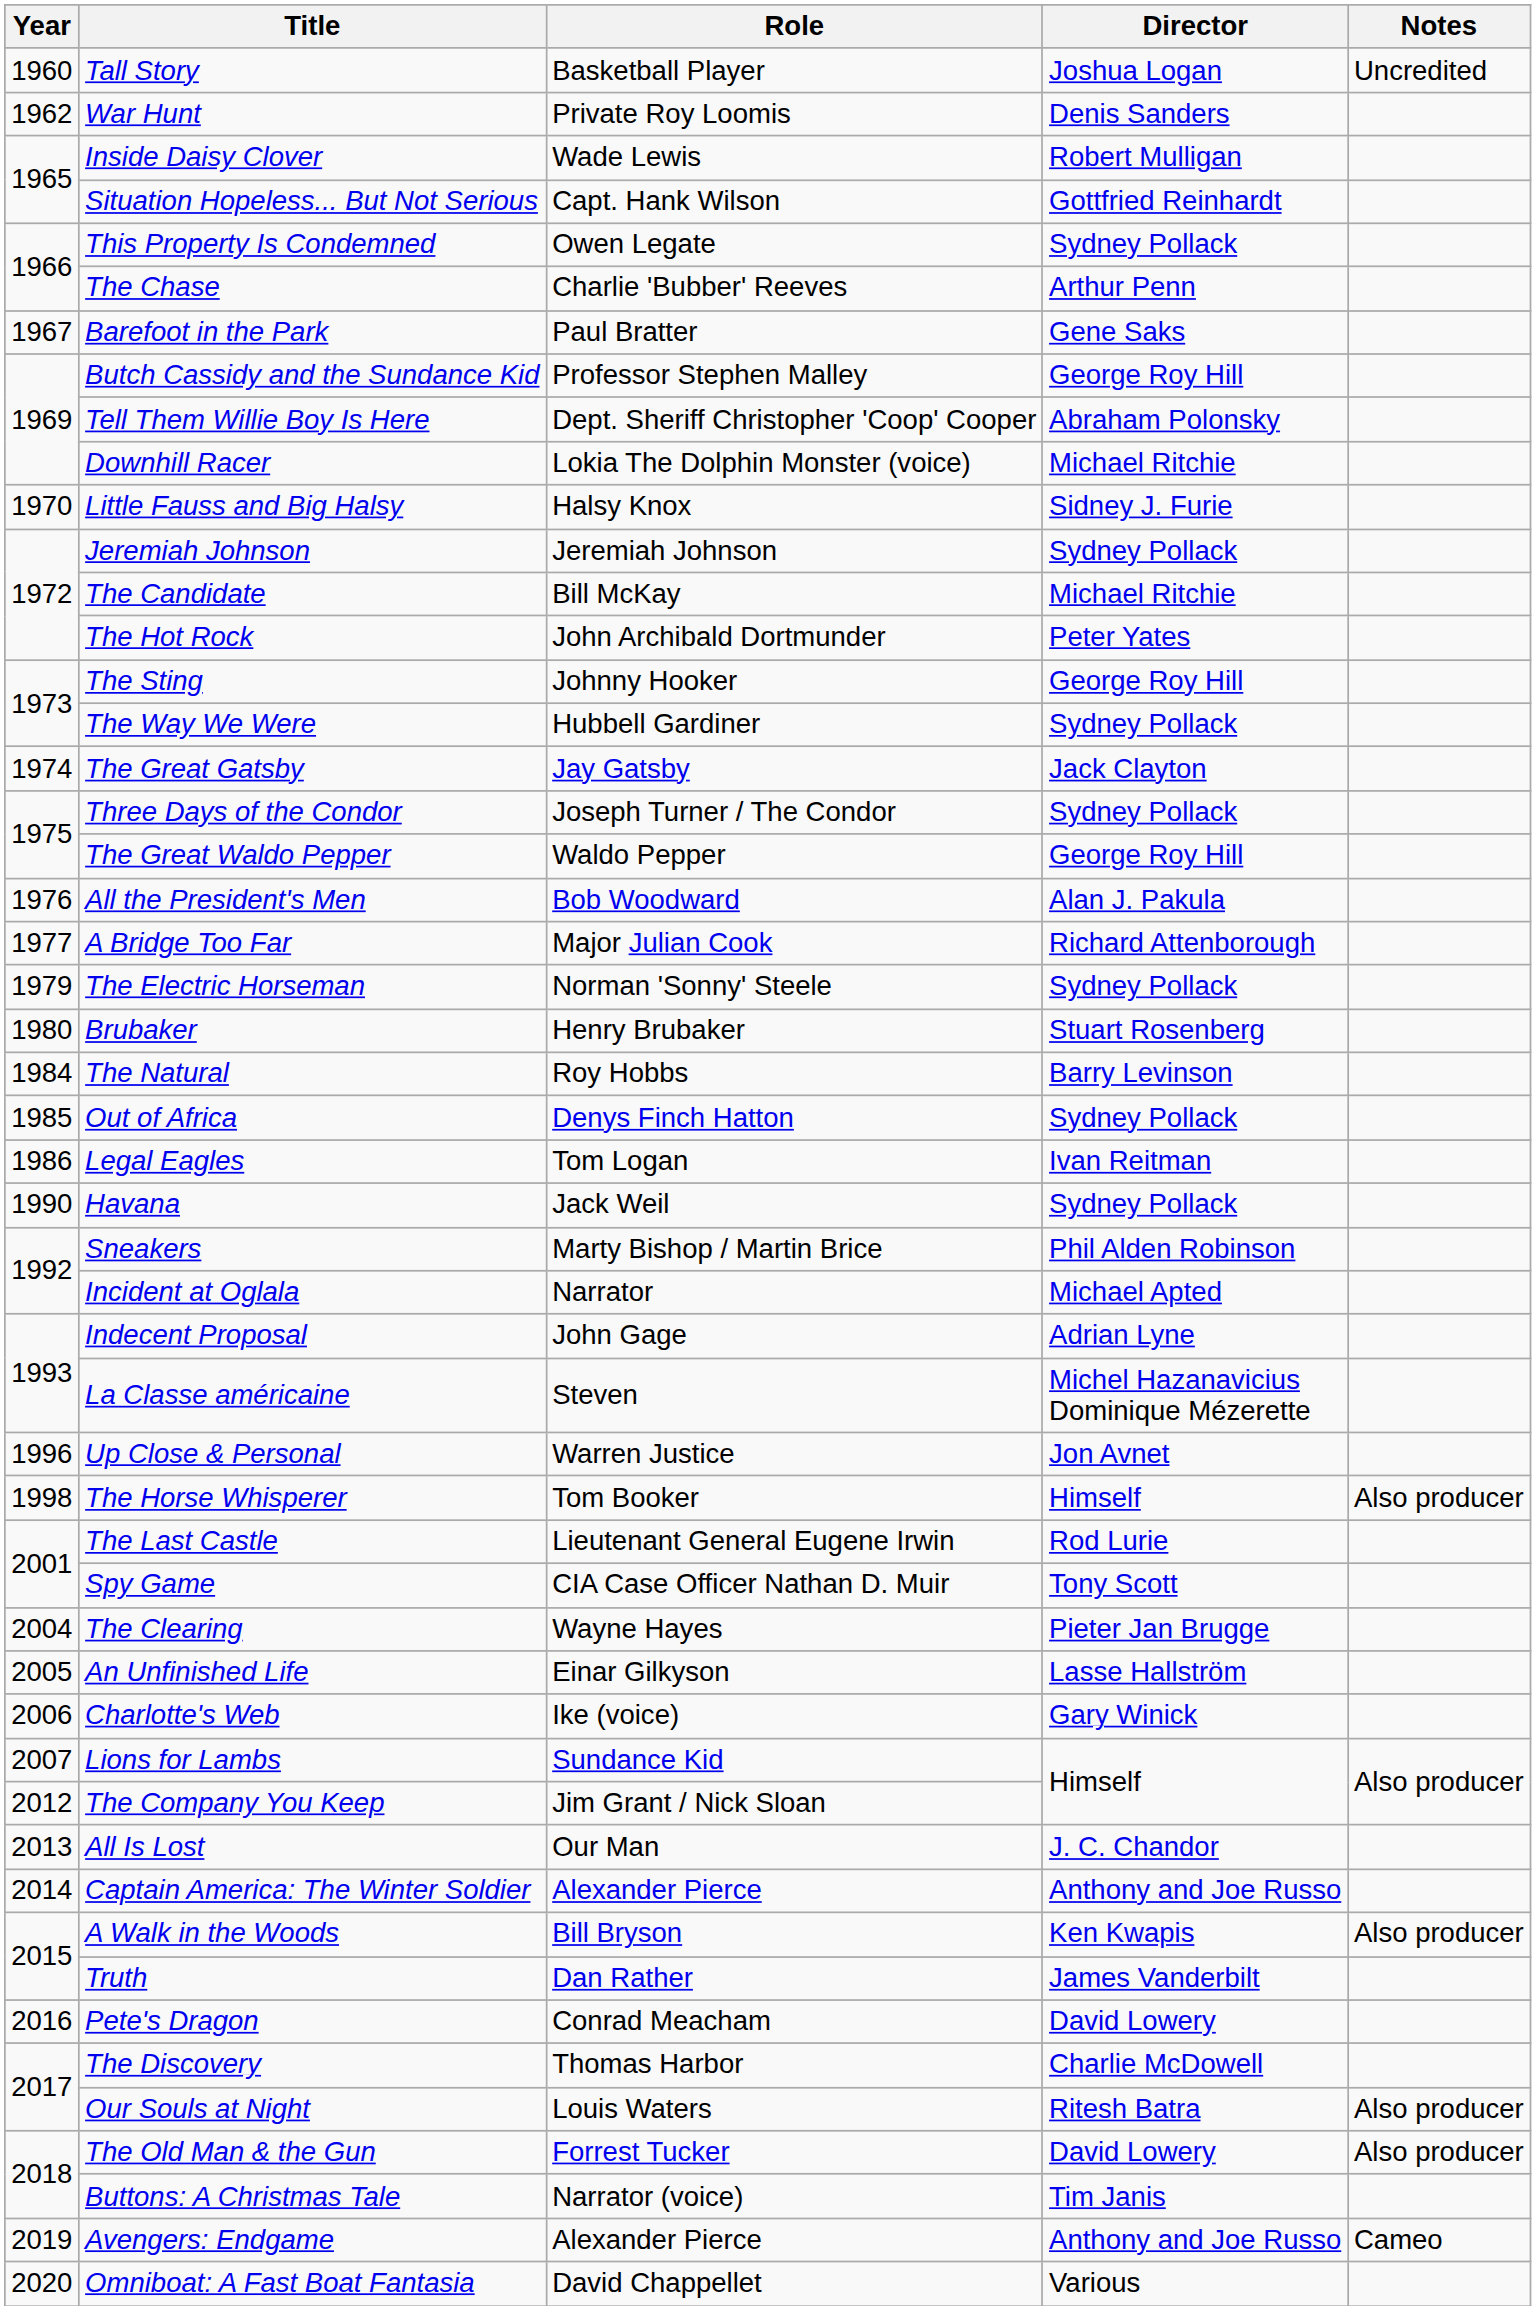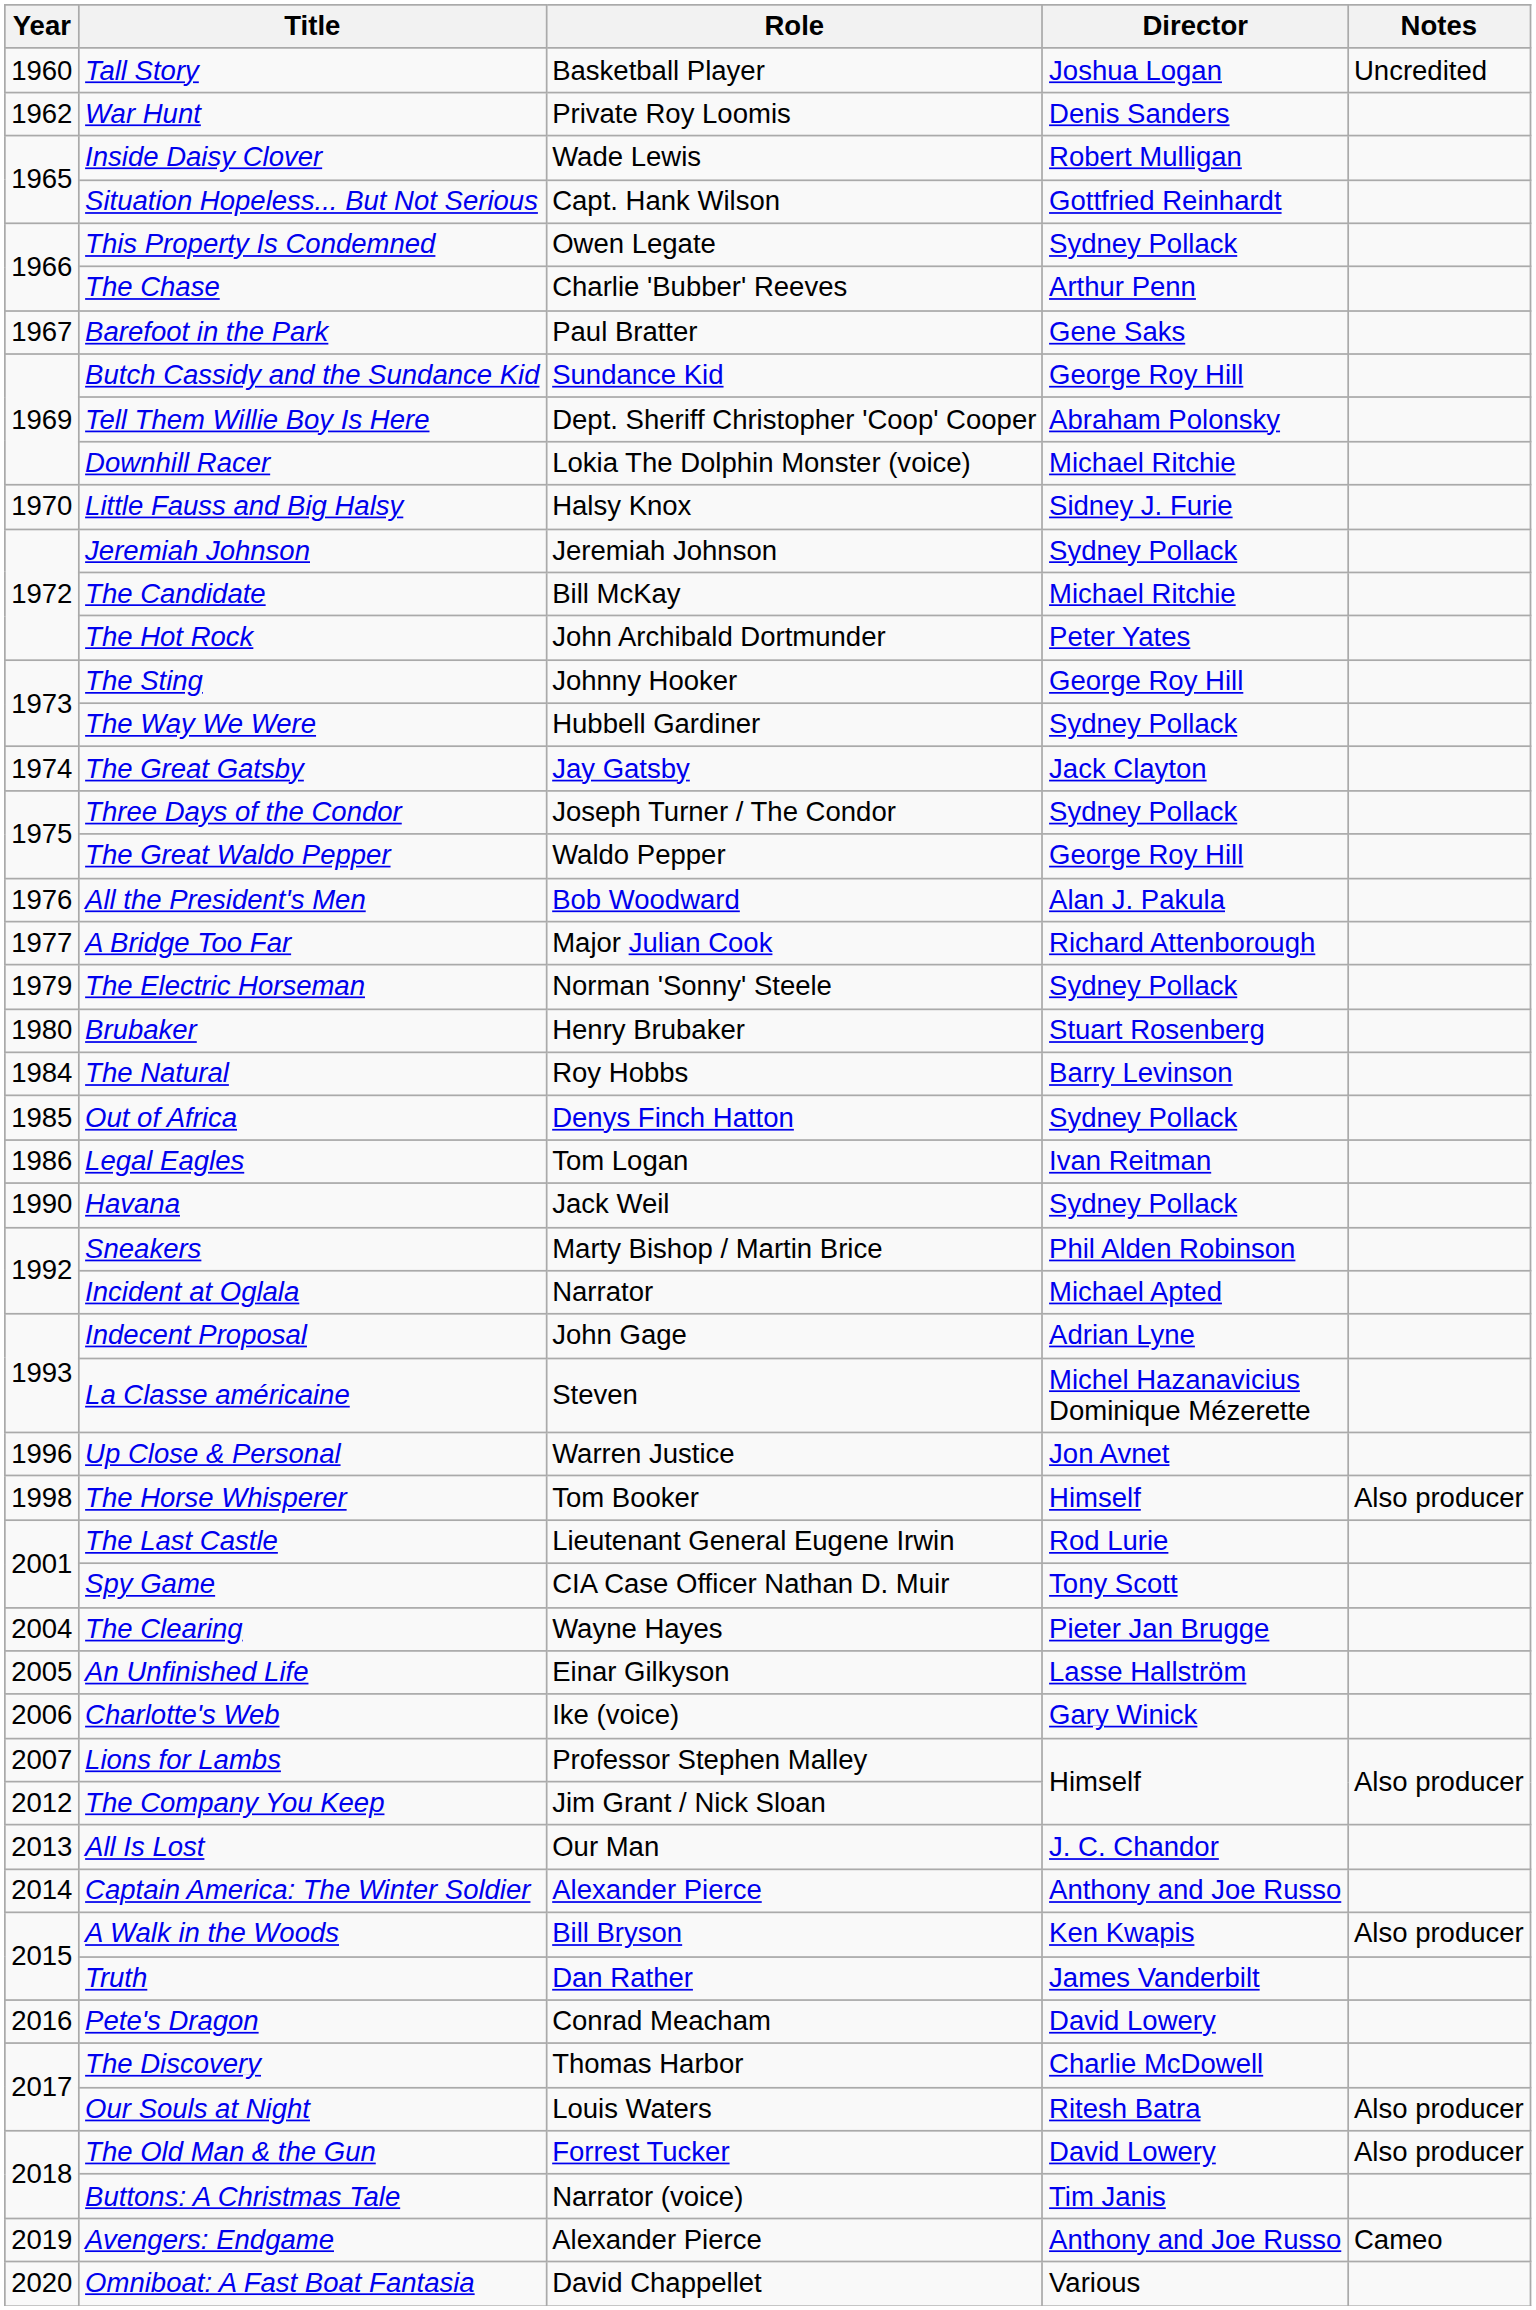 <table class="wikitable sortable">
 <tr>
 <th>Year</th>
 <th>Title</th>
 <th>Role</th>
 <th>Director</th>
 <th class="unsortable">Notes</th>
 </tr>
 <tr>
 <td>1960</td>
 <td><em><a href='#'>Tall Story</a></em></td>
 <td>Basketball Player</td>
 <td><a href='#'>Joshua Logan</a></td>
 <td>Uncredited</td>
 </tr>
 <tr>
 <td>1962</td>
 <td><em><a href='#'>War Hunt</a></em></td>
 <td>Private Roy Loomis</td>
 <td><a href='#'>Denis Sanders</a></td>
 <td></td>
 </tr>
 <tr>
 <td rowspan="2">1965</td>
 <td><em><a href='#'>Inside Daisy Clover</a></em></td>
 <td>Wade Lewis</td>
 <td><a href='#'>Robert Mulligan</a></td>
 <td></td>
 </tr>
 <tr>
 <td><em><a href='#'>Situation Hopeless... But Not Serious</a></em></td>
 <td>Capt. Hank Wilson</td>
 <td><a href='#'>Gottfried Reinhardt</a></td>
 <td></td>
 </tr>
 <tr>
 <td rowspan="2">1966</td>
 <td><em><a href='#'>This Property Is Condemned</a></em></td>
 <td>Owen Legate</td>
 <td><a href='#'>Sydney Pollack</a></td>
 <td></td>
 </tr>
 <tr>
 <td><em><a href='#'>The Chase</a></em></td>
 <td>Charlie 'Bubber' Reeves</td>
 <td><a href='#'>Arthur Penn</a></td>
 <td></td>
 </tr>
 <tr>
 <td>1967</td>
 <td><em><a href='#'>Barefoot in the Park</a></em></td>
 <td>Paul Bratter</td>
 <td><a href='#'>Gene Saks</a></td>
 <td></td>
 </tr>
 <tr>
 <td rowspan="3">1969</td>
 <td><em><a href='#'>Butch Cassidy and the Sundance Kid</a></em></td>
-<td>Professor Stephen Malley</td>
+<td><a href='#'>Sundance Kid</a></td>
 <td><a href='#'>George Roy Hill</a></td>
 <td></td>
 </tr>
 <tr>
 <td><em><a href='#'>Tell Them Willie Boy Is Here</a></em></td>
 <td>Dept. Sheriff Christopher 'Coop' Cooper</td>
 <td><a href='#'>Abraham Polonsky</a></td>
 <td></td>
 </tr>
 <tr>
 <td><em><a href='#'>Downhill Racer</a></em></td>
 <td>Lokia The Dolphin Monster (voice)</td>
 <td><a href='#'>Michael Ritchie</a></td>
 <td></td>
 </tr>
 <tr>
 <td>1970</td>
 <td><em><a href='#'>Little Fauss and Big Halsy</a></em></td>
 <td>Halsy Knox</td>
 <td><a href='#'>Sidney J. Furie</a></td>
 <td></td>
 </tr>
 <tr>
 <td rowspan="3">1972</td>
 <td><em><a href='#'>Jeremiah Johnson</a></em></td>
 <td>Jeremiah Johnson</td>
 <td><a href='#'>Sydney Pollack</a></td>
 <td></td>
 </tr>
 <tr>
 <td><em><a href='#'>The Candidate</a></em></td>
 <td>Bill McKay</td>
 <td><a href='#'>Michael Ritchie</a></td>
 <td></td>
 </tr>
 <tr>
 <td><em><a href='#'>The Hot Rock</a></em></td>
 <td>John Archibald Dortmunder</td>
 <td><a href='#'>Peter Yates</a></td>
 <td></td>
 </tr>
 <tr>
 <td rowspan="2">1973</td>
 <td><em><a href='#'>The Sting</a></em></td>
 <td>Johnny Hooker</td>
 <td><a href='#'>George Roy Hill</a></td>
 <td></td>
 </tr>
 <tr>
 <td><em><a href='#'>The Way We Were</a></em></td>
 <td>Hubbell Gardiner</td>
 <td><a href='#'>Sydney Pollack</a></td>
 <td></td>
 </tr>
 <tr>
 <td>1974</td>
 <td><em><a href='#'>The Great Gatsby</a></em></td>
 <td><a href='#'>Jay Gatsby</a></td>
 <td><a href='#'>Jack Clayton</a></td>
 <td></td>
 </tr>
 <tr>
 <td rowspan="2">1975</td>
 <td><em><a href='#'>Three Days of the Condor</a></em></td>
 <td>Joseph Turner / The Condor</td>
 <td><a href='#'>Sydney Pollack</a></td>
 <td></td>
 </tr>
 <tr>
 <td><em><a href='#'>The Great Waldo Pepper</a></em></td>
 <td>Waldo Pepper</td>
 <td><a href='#'>George Roy Hill</a></td>
 <td></td>
 </tr>
 <tr>
 <td>1976</td>
 <td><em><a href='#'>All the President's Men</a></em></td>
 <td><a href='#'>Bob Woodward</a></td>
 <td><a href='#'>Alan J. Pakula</a></td>
 <td></td>
 </tr>
 <tr>
 <td>1977</td>
 <td><em><a href='#'>A Bridge Too Far</a></em></td>
 <td>Major <a href='#'>Julian Cook</a></td>
 <td><a href='#'>Richard Attenborough</a></td>
 <td></td>
 </tr>
 <tr>
 <td>1979</td>
 <td><em><a href='#'>The Electric Horseman</a></em></td>
 <td>Norman 'Sonny' Steele</td>
 <td><a href='#'>Sydney Pollack</a></td>
 <td></td>
 </tr>
 <tr>
 <td>1980</td>
 <td><em><a href='#'>Brubaker</a></em></td>
 <td>Henry Brubaker</td>
 <td><a href='#'>Stuart Rosenberg</a></td>
 <td></td>
 </tr>
 <tr>
 <td>1984</td>
 <td><em><a href='#'>The Natural</a></em></td>
 <td>Roy Hobbs</td>
 <td><a href='#'>Barry Levinson</a></td>
 <td></td>
 </tr>
 <tr>
 <td>1985</td>
 <td><em><a href='#'>Out of Africa</a></em></td>
 <td><a href='#'>Denys Finch Hatton</a></td>
 <td><a href='#'>Sydney Pollack</a></td>
 <td></td>
 </tr>
 <tr>
 <td>1986</td>
 <td><em><a href='#'>Legal Eagles</a></em></td>
 <td>Tom Logan</td>
 <td><a href='#'>Ivan Reitman</a></td>
 <td></td>
 </tr>
 <tr>
 <td>1990</td>
 <td><em><a href='#'>Havana</a></em></td>
 <td>Jack Weil</td>
 <td><a href='#'>Sydney Pollack</a></td>
 <td></td>
 </tr>
 <tr>
 <td rowspan="2">1992</td>
 <td><em><a href='#'>Sneakers</a></em></td>
 <td>Marty Bishop / Martin Brice</td>
 <td><a href='#'>Phil Alden Robinson</a></td>
 <td></td>
 </tr>
 <tr>
 <td><em><a href='#'>Incident at Oglala</a></em></td>
 <td>Narrator</td>
 <td><a href='#'>Michael Apted</a></td>
 <td></td>
 </tr>
 <tr>
 <td rowspan="2">1993</td>
 <td><em><a href='#'>Indecent Proposal</a></em></td>
 <td>John Gage</td>
 <td><a href='#'>Adrian Lyne</a></td>
 <td></td>
 </tr>
 <tr>
 <td><em><a href='#'>La Classe américaine</a></em></td>
 <td>Steven</td>
 <td><a href='#'>Michel Hazanavicius</a> <br> Dominique Mézerette</td>
 <td></td>
 </tr>
 <tr>
 <td>1996</td>
 <td><em><a href='#'>Up Close & Personal</a></em></td>
 <td>Warren Justice</td>
 <td><a href='#'>Jon Avnet</a></td>
 <td></td>
 </tr>
 <tr>
 <td>1998</td>
 <td><em><a href='#'>The Horse Whisperer</a></em></td>
 <td>Tom Booker</td>
 <td><a href='#'>Himself</a></td>
 <td>Also producer</td>
 </tr>
 <tr>
 <td rowspan="2">2001</td>
 <td><em><a href='#'>The Last Castle</a></em></td>
 <td>Lieutenant General Eugene Irwin</td>
 <td><a href='#'>Rod Lurie</a></td>
 <td></td>
 </tr>
 <tr>
 <td><em><a href='#'>Spy Game</a></em></td>
 <td>CIA Case Officer Nathan D. Muir</td>
 <td><a href='#'>Tony Scott</a></td>
 <td></td>
 </tr>
 <tr>
 <td>2004</td>
 <td><em><a href='#'>The Clearing</a></em></td>
 <td>Wayne Hayes</td>
 <td><a href='#'>Pieter Jan Brugge</a></td>
 <td></td>
 </tr>
 <tr>
 <td>2005</td>
 <td><em><a href='#'>An Unfinished Life</a></em></td>
 <td>Einar Gilkyson</td>
 <td><a href='#'>Lasse Hallström</a></td>
 <td></td>
 </tr>
 <tr>
 <td>2006</td>
 <td><em><a href='#'>Charlotte's Web</a></em></td>
 <td>Ike (voice)</td>
 <td><a href='#'>Gary Winick</a></td>
 <td></td>
 </tr>
 <tr>
 <td>2007</td>
 <td><em><a href='#'>Lions for Lambs</a></em></td>
-<td><a href='#'>Sundance Kid</a></td>
+<td>Professor Stephen Malley</td>
 <td rowspan="2">Himself</td>
 <td rowspan="2">Also producer</td>
 </tr>
 <tr>
 <td>2012</td>
 <td><em><a href='#'>The Company You Keep</a></em></td>
 <td>Jim Grant / Nick Sloan</td>
 </tr>
 <tr>
 <td>2013</td>
 <td><em><a href='#'>All Is Lost</a></em></td>
 <td>Our Man</td>
 <td><a href='#'>J. C. Chandor</a></td>
 <td></td>
 </tr>
 <tr>
 <td>2014</td>
 <td><em><a href='#'>Captain America: The Winter Soldier</a></em></td>
 <td><a href='#'>Alexander Pierce</a></td>
 <td><a href='#'>Anthony and Joe Russo</a></td>
 <td></td>
 </tr>
 <tr>
 <td rowspan="2">2015</td>
 <td><em><a href='#'>A Walk in the Woods</a></em></td>
 <td><a href='#'>Bill Bryson</a></td>
 <td><a href='#'>Ken Kwapis</a></td>
 <td>Also producer</td>
 </tr>
 <tr>
 <td><em><a href='#'>Truth</a></em></td>
 <td><a href='#'>Dan Rather</a></td>
 <td><a href='#'>James Vanderbilt</a></td>
 <td></td>
 </tr>
 <tr>
 <td>2016</td>
 <td><em><a href='#'>Pete's Dragon</a></em></td>
 <td>Conrad Meacham</td>
 <td><a href='#'>David Lowery</a></td>
 <td></td>
 </tr>
 <tr>
 <td rowspan="2">2017</td>
 <td><em><a href='#'>The Discovery</a></em></td>
 <td>Thomas Harbor</td>
 <td><a href='#'>Charlie McDowell</a></td>
 <td></td>
 </tr>
 <tr>
 <td><em><a href='#'>Our Souls at Night</a></em></td>
 <td>Louis Waters</td>
 <td><a href='#'>Ritesh Batra</a></td>
 <td>Also producer</td>
 </tr>
 <tr>
 <td rowspan="2">2018</td>
 <td><em><a href='#'>The Old Man & the Gun</a></em></td>
 <td><a href='#'>Forrest Tucker</a></td>
 <td><a href='#'>David Lowery</a></td>
 <td>Also producer</td>
 </tr>
 <tr>
 <td><em><a href='#'>Buttons: A Christmas Tale</a></em></td>
 <td>Narrator (voice)</td>
 <td><a href='#'>Tim Janis</a></td>
 <td></td>
 </tr>
 <tr>
 <td>2019</td>
 <td><em><a href='#'>Avengers: Endgame</a></em></td>
 <td>Alexander Pierce</td>
 <td><a href='#'>Anthony and Joe Russo</a></td>
 <td>Cameo</td>
 </tr>
 <tr>
 <td>2020</td>
 <td><em><a href='#'>Omniboat: A Fast Boat Fantasia</a></em></td>
 <td>David Chappellet</td>
 <td>Various</td>
 <td></td>
 </tr>
 </table>
